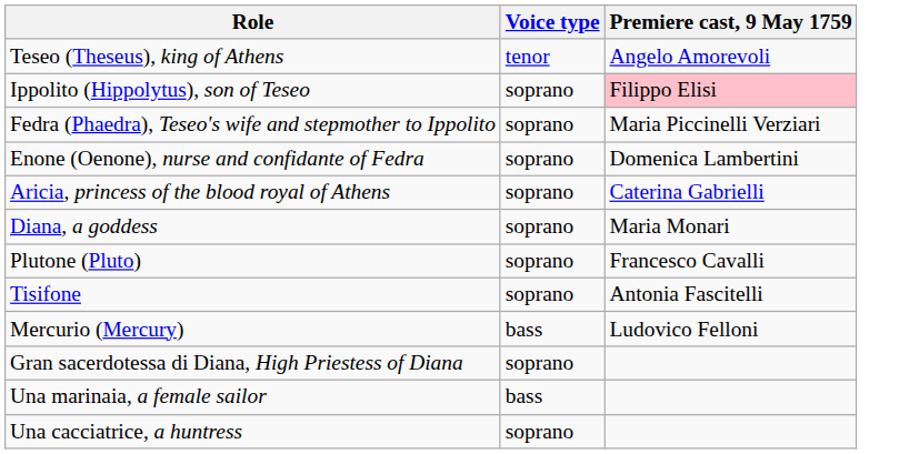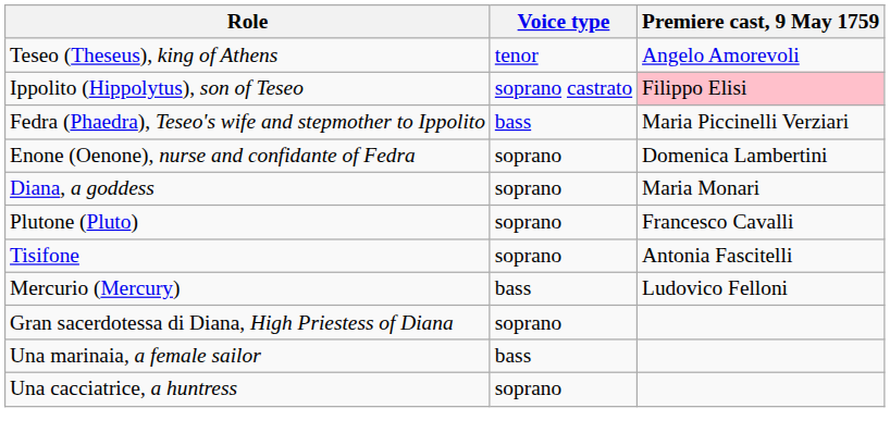 <table class="wikitable">
 <tr>
 <th>Role</th>
 <th><a href='#'>Voice type</a></th>
 <th>Premiere cast, 9 May 1759</th>
 </tr>
 <tr>
 <td>Teseo (<a href='#'>Theseus</a>), <em>king of Athens</em></td>
 <td><a href='#'>tenor</a></td>
 <td><a href='#'>Angelo Amorevoli</a></td>
 </tr>
 <tr>
 <td>Ippolito (<a href='#'>Hippolytus</a>), <em>son of Teseo</em></td>
-<td>soprano</td>
+<td><a href='#'>soprano</a> <a href='#'>castrato</a></td>
 <td style="background: pink;">Filippo Elisi</td>
 </tr>
 <tr>
 <td>Fedra (<a href='#'>Phaedra</a>), <em>Teseo's wife and stepmother to Ippolito</em></td>
-<td>soprano</td>
+<td><a href='#'>bass</a></td>
 <td>Maria Piccinelli Verziari</td>
 </tr>
 <tr>
 <td>Enone (Oenone), <em>nurse and confidante of Fedra</em></td>
 <td>soprano</td>
 <td>Domenica Lambertini</td>
-</tr>
-<tr>
-<td><a href='#'>Aricia</a>, <em>princess of the blood royal of Athens</em></td>
-<td>soprano</td>
-<td><a href='#'>Caterina Gabrielli</a></td>
 </tr>
 <tr>
 <td><a href='#'>Diana</a>, <em>a goddess</em></td>
 <td>soprano</td>
 <td>Maria Monari</td>
 </tr>
 <tr>
 <td>Plutone (<a href='#'>Pluto</a>)</td>
 <td>soprano</td>
 <td>Francesco Cavalli</td>
 </tr>
 <tr>
 <td><a href='#'>Tisifone</a></td>
 <td>soprano</td>
 <td>Antonia Fascitelli</td>
 </tr>
 <tr>
 <td>Mercurio (<a href='#'>Mercury</a>)</td>
 <td>bass</td>
 <td>Ludovico Felloni</td>
 </tr>
 <tr>
 <td>Gran sacerdotessa di Diana, <em>High Priestess of Diana</em></td>
 <td>soprano</td>
 <td></td>
 </tr>
 <tr>
 <td>Una marinaia, <em>a female sailor</em></td>
 <td>bass</td>
 <td></td>
 </tr>
 <tr>
 <td>Una cacciatrice, <em>a huntress</em></td>
 <td>soprano</td>
 <td></td>
 </tr>
 </table>
